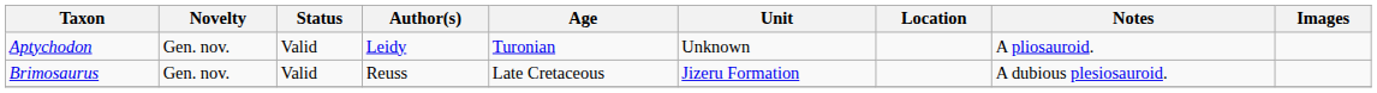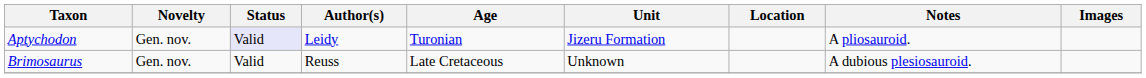 <table class="wikitable sortable" align="center" width="100%">
 <tr>
 <th>Taxon</th>
 <th>Novelty</th>
 <th>Status</th>
 <th>Author(s)</th>
 <th>Age</th>
 <th>Unit</th>
 <th>Location</th>
 <th>Notes</th>
 <th>Images</th>
 </tr>
 <tr>
 <td><em><a href='#'>Aptychodon</a></em></td>
 <td>Gen. nov.</td>
-<td>Valid</td>
+<td style="background: lavender;">Valid</td>
 <td><a href='#'>Leidy</a></td>
 <td><a href='#'>Turonian</a></td>
-<td>Unknown</td>
+<td><a href='#'>Jizeru Formation</a></td>
 <td></td>
 <td>A <a href='#'>pliosauroid</a>.</td>
 <td></td>
 </tr>
 <tr>
 <td><em><a href='#'>Brimosaurus</a></em></td>
 <td>Gen. nov.</td>
 <td>Valid</td>
 <td>Reuss</td>
 <td>Late Cretaceous</td>
-<td><a href='#'>Jizeru Formation</a></td>
+<td>Unknown</td>
 <td></td>
 <td>A dubious <a href='#'>plesiosauroid</a>.</td>
 <td></td>
 </tr>
 <tr>
 </tr>
 </table>
